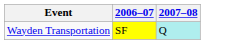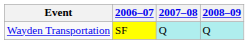 <table class="wikitable">
 <tr>
 <th>Event</th>
 <th><a href='#'>2006–07</a></th>
 <th><a href='#'>2007–08</a></th>
+<th><a href='#'>2008–09</a></th>
 </tr>
 <tr>
 <td><a href='#'>Wayden Transportation</a></td>
 <td style="background:yellow;">SF</td>
 <td style="background:#afeeee;">Q</td>
+<td style="background:#afeeee;">Q</td>
 </tr>
 </table>
